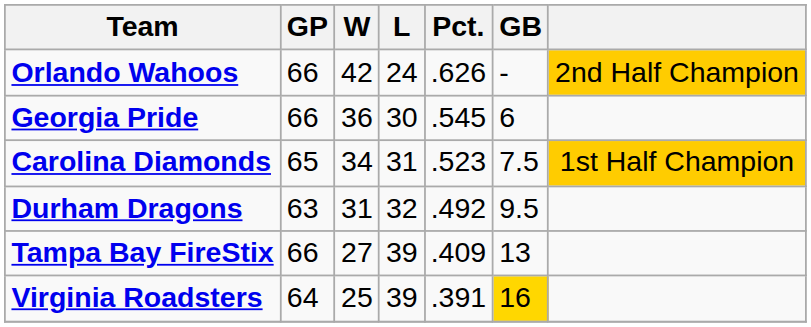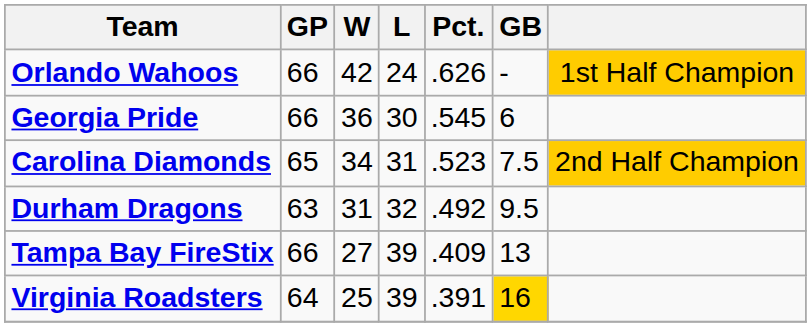 <table class="wikitable">
 <tr>
 <th>Team</th>
 <th>GP</th>
 <th>W</th>
 <th>L</th>
 <th>Pct.</th>
 <th>GB</th>
 <th></th>
 </tr>
 <tr>
 <td><strong><a href='#'>Orlando Wahoos</a></strong></td>
 <td>66</td>
 <td>42</td>
 <td>24</td>
 <td>.626</td>
 <td>-</td>
-<td align="center" bgcolor="#FFCC00">2nd Half Champion</td>
+<td align="center" bgcolor="#FFCC00">1st Half Champion</td>
 </tr>
 <tr>
 <td><strong><a href='#'>Georgia Pride</a></strong></td>
 <td>66</td>
 <td>36</td>
 <td>30</td>
 <td>.545</td>
 <td>6</td>
 <td></td>
 </tr>
 <tr>
 <td><strong><a href='#'>Carolina Diamonds</a></strong></td>
 <td>65</td>
 <td>34</td>
 <td>31</td>
 <td>.523</td>
 <td>7.5</td>
-<td align="center" bgcolor="#FFCC00">1st Half Champion</td>
+<td align="center" bgcolor="#FFCC00">2nd Half Champion</td>
 </tr>
 <tr>
 <td><strong><a href='#'>Durham Dragons</a></strong></td>
 <td>63</td>
 <td>31</td>
 <td>32</td>
 <td>.492</td>
 <td>9.5</td>
 <td></td>
 </tr>
 <tr>
 <td><strong><a href='#'>Tampa Bay FireStix</a></strong></td>
 <td>66</td>
 <td>27</td>
 <td>39</td>
 <td>.409</td>
 <td>13</td>
 <td></td>
 </tr>
 <tr>
 <td><strong><a href='#'>Virginia Roadsters</a></strong></td>
 <td>64</td>
 <td>25</td>
 <td>39</td>
 <td>.391</td>
 <td style="background: gold;">16</td>
 <td></td>
 </tr>
 <tr>
 </tr>
 </table>
